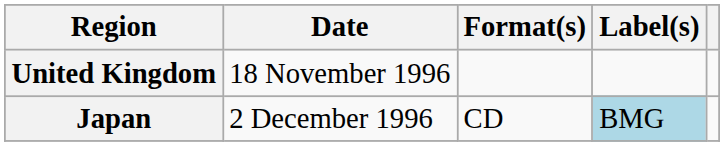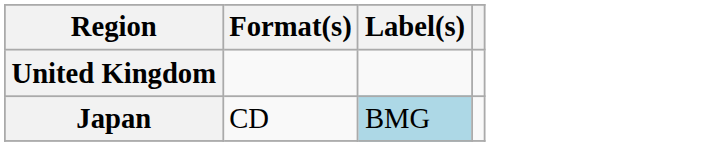 <table class="wikitable plainrowheaders">
 <tr>
 <th scope="col">Region</th>
-<th scope="col">Date</th>
 <th scope="col">Format(s)</th>
 <th scope="col">Label(s)</th>
 <th scope="col"></th>
 </tr>
 <tr>
 <th scope="row">United Kingdom</th>
-<td>18 November 1996</td>
 <td></td>
 <td></td>
 <td></td>
 </tr>
 <tr>
 <th scope="row">Japan</th>
-<td>2 December 1996</td>
 <td>CD</td>
 <td style="background: lightblue;">BMG</td>
 <td></td>
 </tr>
 </table>
